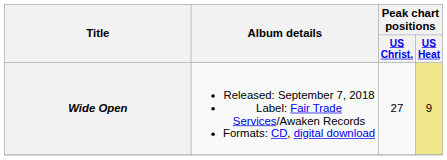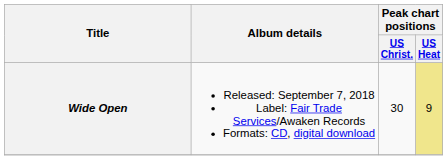 <table class="wikitable plainrowheaders" style="text-align:center;">
 <tr>
 <th scope="col" rowspan="2" style="width:16em;">Title</th>
 <th scope="col" rowspan="2" style="width:16em;">Album details</th>
 <th scope="col" colspan="2">Peak chart positions</th>
 </tr>
 <tr>
 <th style="width:2em; font-size:90%"><a href='#'>US<br>Christ.</a><br></th>
 <th style="width:2em; font-size:90%"><a href='#'>US<br>Heat</a></th>
 </tr>
 <tr>
 <th scope="row"><em>Wide Open</em></th>
 <td><br><ul><li>Released: September 7, 2018</li><li>Label: <a href='#'>Fair Trade Services</a>/Awaken Records</li><li>Formats: <a href='#'>CD</a>, <a href='#'>digital download</a></li></ul></td>
-<td>27</td>
+<td>30</td>
 <td style="background: khaki;">9</td>
 </tr>
 <tr>
 </tr>
 </table>
